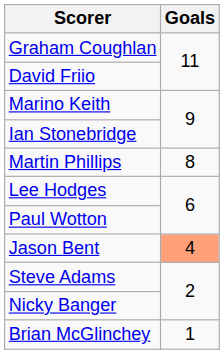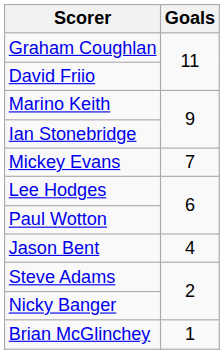 <table class="wikitable">
 <tr>
 <th>Scorer</th>
 <th>Goals</th>
 </tr>
 <tr>
 <td> <a href='#'>Graham Coughlan</a></td>
 <td rowspan="2" align=center>11</td>
 </tr>
 <tr>
 <td> <a href='#'>David Friio</a></td>
 </tr>
 <tr>
 <td> <a href='#'>Marino Keith</a></td>
 <td rowspan="2" align=center>9</td>
 </tr>
 <tr>
 <td> <a href='#'>Ian Stonebridge</a></td>
 </tr>
 <tr>
-<td> <a href='#'>Martin Phillips</a></td>
-<td align=center>8</td>
+<td> <a href='#'>Mickey Evans</a></td>
+<td align=center>7</td>
 </tr>
 <tr>
 <td> <a href='#'>Lee Hodges</a></td>
 <td rowspan="2" align=center>6</td>
 </tr>
 <tr>
 <td> <a href='#'>Paul Wotton</a></td>
 </tr>
 <tr>
 <td> <a href='#'>Jason Bent</a></td>
-<td align=center style="background: lightsalmon;">4</td>
+<td align=center>4</td>
 </tr>
 <tr>
 <td> <a href='#'>Steve Adams</a></td>
 <td rowspan="2" align=center>2</td>
 </tr>
 <tr>
 <td> <a href='#'>Nicky Banger</a></td>
 </tr>
 <tr>
 <td> <a href='#'>Brian McGlinchey</a></td>
 <td rowspan="2" align=center>1</td>
 </tr>
 </table>
